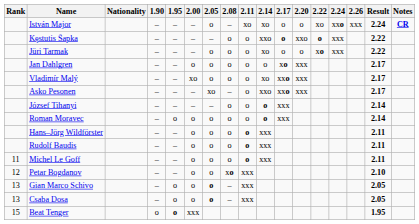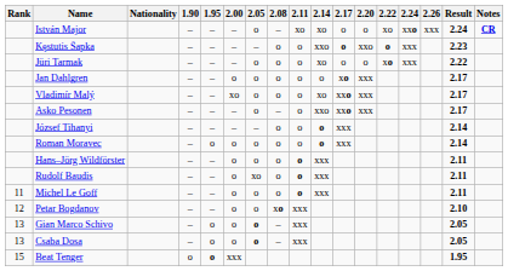 <table class="wikitable sortable" style="text-align:center; font-size:85%">
 <tr>
 <th>Rank</th>
 <th>Name</th>
 <th>Nationality</th>
 <th>1.90</th>
 <th>1.95</th>
 <th>2.00</th>
 <th>2.05</th>
 <th>2.08</th>
 <th>2.11</th>
 <th>2.14</th>
 <th>2.17</th>
 <th>2.20</th>
 <th>2.22</th>
 <th>2.24</th>
 <th>2.26</th>
 <th>Result</th>
 <th>Notes</th>
 </tr>
 <tr>
 <td></td>
 <td align="left"><a href='#'>István Major</a></td>
 <td align=left></td>
 <td>–</td>
 <td>–</td>
 <td>–</td>
 <td>o</td>
 <td>–</td>
 <td>xo</td>
 <td>xo</td>
 <td>o</td>
 <td>o</td>
 <td>xo</td>
 <td>xx<strong>o</strong></td>
 <td>xxx</td>
 <td><strong>2.24</strong></td>
 <td><strong><a href='#'>CR</a></strong></td>
 </tr>
 <tr>
 <td></td>
 <td align="left"><a href='#'>Kęstutis Šapka</a></td>
 <td align=left></td>
 <td>–</td>
 <td>–</td>
 <td>–</td>
 <td>–</td>
 <td>o</td>
 <td>o</td>
 <td>xxo</td>
 <td><strong>o</strong></td>
 <td>xxo</td>
 <td><strong>o</strong></td>
 <td>xxx</td>
 <td></td>
-<td><strong>2.22</strong></td>
+<td><strong>2.23</strong></td>
 <td></td>
 </tr>
 <tr>
 <td></td>
 <td align="left"><a href='#'>Jüri Tarmak</a></td>
 <td align=left></td>
 <td>–</td>
 <td>–</td>
 <td>–</td>
 <td>o</td>
 <td>o</td>
 <td>o</td>
 <td>xo</td>
 <td>o</td>
 <td>o</td>
 <td>x<strong>o</strong></td>
 <td>xxx</td>
 <td></td>
 <td><strong>2.22</strong></td>
 <td></td>
 </tr>
 <tr>
 <td></td>
 <td align="left"><a href='#'>Jan Dahlgren</a></td>
 <td align=left></td>
 <td>–</td>
 <td>–</td>
 <td>o</td>
 <td>o</td>
 <td>o</td>
 <td>o</td>
 <td>o</td>
 <td>x<strong>o</strong></td>
 <td>xxx</td>
 <td></td>
 <td></td>
 <td></td>
 <td><strong>2.17</strong></td>
 <td></td>
 </tr>
 <tr>
 <td></td>
 <td align="left"><a href='#'>Vladimír Malý</a></td>
 <td align=left></td>
 <td>–</td>
 <td>–</td>
 <td>xo</td>
 <td>o</td>
 <td>o</td>
 <td>o</td>
 <td>xo</td>
 <td>xx<strong>o</strong></td>
 <td>xxx</td>
 <td></td>
 <td></td>
 <td></td>
 <td><strong>2.17</strong></td>
 <td></td>
 </tr>
 <tr>
 <td></td>
 <td align="left"><a href='#'>Asko Pesonen</a></td>
 <td align=left></td>
 <td>–</td>
 <td>–</td>
 <td>–</td>
-<td>xo</td>
+<td>o</td>
 <td>–</td>
 <td>o</td>
 <td>xxo</td>
 <td>xx<strong>o</strong></td>
 <td>xxx</td>
 <td></td>
 <td></td>
 <td></td>
 <td><strong>2.17</strong></td>
 <td></td>
 </tr>
 <tr>
 <td></td>
 <td align="left"><a href='#'>József Tihanyi</a></td>
 <td align=left></td>
 <td>–</td>
 <td>–</td>
 <td>–</td>
 <td>–</td>
 <td>o</td>
 <td>o</td>
 <td><strong>o</strong></td>
 <td>xxx</td>
 <td></td>
 <td></td>
 <td></td>
 <td></td>
 <td><strong>2.14</strong></td>
 <td></td>
 </tr>
 <tr>
 <td></td>
 <td align="left"><a href='#'>Roman Moravec</a></td>
 <td align=left></td>
 <td>–</td>
 <td>o</td>
 <td>o</td>
 <td>o</td>
 <td>o</td>
 <td>o</td>
 <td><strong>o</strong></td>
 <td>xxx</td>
 <td></td>
 <td></td>
 <td></td>
 <td></td>
 <td><strong>2.14</strong></td>
 <td></td>
 </tr>
 <tr>
 <td></td>
 <td align="left"><a href='#'>Hans–Jörg Wildförster</a></td>
 <td align=left></td>
 <td>–</td>
 <td>–</td>
 <td>o</td>
 <td>o</td>
 <td>o</td>
 <td><strong>o</strong></td>
 <td>xxx</td>
 <td></td>
 <td></td>
 <td></td>
 <td></td>
 <td></td>
 <td><strong>2.11</strong></td>
 <td></td>
 </tr>
 <tr>
 <td></td>
 <td align="left"><a href='#'>Rudolf Baudis</a></td>
 <td align=left></td>
 <td>–</td>
 <td>–</td>
 <td>o</td>
-<td>o</td>
+<td>xo</td>
 <td>o</td>
 <td><strong>o</strong></td>
 <td>xxx</td>
 <td></td>
 <td></td>
 <td></td>
 <td></td>
 <td></td>
 <td><strong>2.11</strong></td>
 <td></td>
 </tr>
 <tr>
 <td>11</td>
 <td align="left"><a href='#'>Michel Le Goff</a></td>
 <td align=left></td>
 <td>–</td>
 <td>–</td>
 <td>o</td>
 <td>o</td>
 <td>o</td>
 <td><strong>o</strong></td>
 <td>xxx</td>
 <td></td>
 <td></td>
 <td></td>
 <td></td>
 <td></td>
 <td><strong>2.11</strong></td>
 <td></td>
 </tr>
 <tr>
 <td>12</td>
 <td align="left"><a href='#'>Petar Bogdanov</a></td>
 <td align=left></td>
 <td>–</td>
 <td>–</td>
 <td>o</td>
 <td>o</td>
 <td>x<strong>o</strong></td>
 <td>xxx</td>
 <td></td>
 <td></td>
 <td></td>
 <td></td>
 <td></td>
 <td></td>
 <td><strong>2.10</strong></td>
 <td></td>
 </tr>
 <tr>
 <td>13</td>
 <td align="left"><a href='#'>Gian Marco Schivo</a></td>
 <td align=left></td>
 <td>–</td>
 <td>o</td>
 <td>o</td>
 <td><strong>o</strong></td>
 <td>–</td>
 <td>xxx</td>
 <td></td>
 <td></td>
 <td></td>
 <td></td>
 <td></td>
 <td></td>
 <td><strong>2.05</strong></td>
 <td></td>
 </tr>
 <tr>
 <td>13</td>
 <td align="left"><a href='#'>Csaba Dosa</a></td>
 <td align=left></td>
 <td>–</td>
 <td>o</td>
 <td>o</td>
 <td><strong>o</strong></td>
 <td>–</td>
 <td>xxx</td>
 <td></td>
 <td></td>
 <td></td>
 <td></td>
 <td></td>
 <td></td>
 <td><strong>2.05</strong></td>
 <td></td>
 </tr>
 <tr>
 <td>15</td>
 <td align="left"><a href='#'>Beat Tenger</a></td>
 <td align=left></td>
 <td>o</td>
 <td><strong>o</strong></td>
 <td>xxx</td>
 <td></td>
 <td></td>
 <td></td>
 <td></td>
 <td></td>
 <td></td>
 <td></td>
 <td></td>
 <td></td>
 <td><strong>1.95</strong></td>
 <td></td>
 </tr>
 </table>
